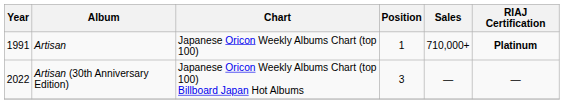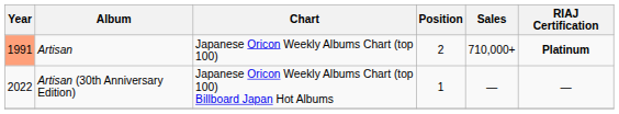 <table class="wikitable">
 <tr>
 <th>Year</th>
 <th>Album</th>
 <th>Chart</th>
 <th>Position</th>
 <th>Sales</th>
 <th>RIAJ Certification</th>
 </tr>
 <tr>
-<td>1991</td>
+<td style="background: lightsalmon;">1991</td>
 <td><em>Artisan</em></td>
 <td>Japanese <a href='#'>Oricon</a> Weekly Albums Chart (top 100)</td>
-<td align="center">1</td>
+<td align="center">2</td>
 <td>710,000+</td>
 <td align="center"><strong>Platinum</strong></td>
 </tr>
 <tr>
 <td>2022</td>
 <td><em>Artisan</em> (30th Anniversary Edition)</td>
 <td>Japanese <a href='#'>Oricon</a> Weekly Albums Chart (top 100)<br><a href='#'>Billboard Japan</a> Hot Albums</td>
-<td align="center">3</td>
+<td align="center">1</td>
 <td align="center">—</td>
 <td align="center">—</td>
 </tr>
 <tr>
 </tr>
 </table>
